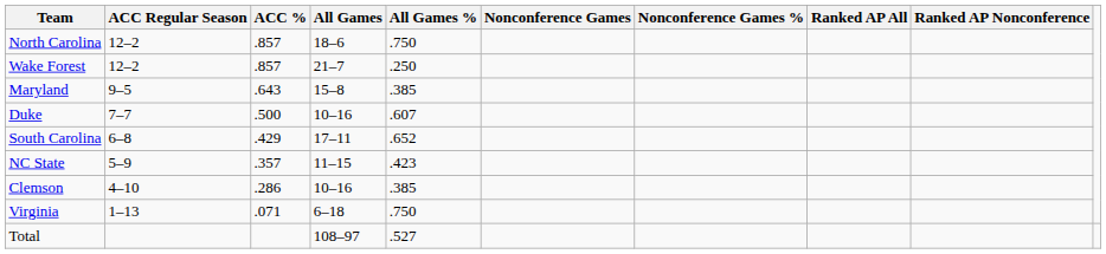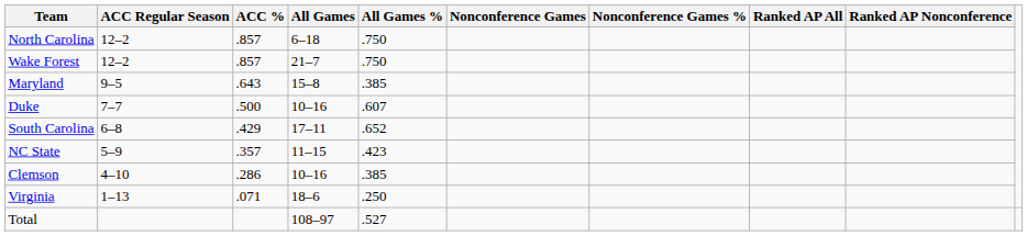 <table class="wikitable">
 <tr>
 <th>Team</th>
 <th>ACC Regular Season</th>
 <th>ACC %</th>
 <th>All Games</th>
 <th>All Games %</th>
 <th>Nonconference Games</th>
 <th>Nonconference Games %</th>
 <th>Ranked AP All</th>
 <th>Ranked AP Nonconference</th>
 </tr>
 <tr>
 <td><a href='#'>North Carolina</a></td>
 <td>12–2</td>
 <td>.857</td>
-<td>18–6</td>
+<td>6–18</td>
 <td>.750</td>
 <td></td>
 <td></td>
 <td></td>
 <td></td>
 </tr>
 <tr>
 <td><a href='#'>Wake Forest</a></td>
 <td>12–2</td>
 <td>.857</td>
 <td>21–7</td>
-<td>.250</td>
+<td>.750</td>
 <td></td>
 <td></td>
 <td></td>
 <td></td>
 </tr>
 <tr>
 <td><a href='#'>Maryland</a></td>
 <td>9–5</td>
 <td>.643</td>
 <td>15–8</td>
 <td>.385</td>
 <td></td>
 <td></td>
 <td></td>
 <td></td>
 </tr>
 <tr>
 <td><a href='#'>Duke</a></td>
 <td>7–7</td>
 <td>.500</td>
 <td>10–16</td>
 <td>.607</td>
 <td></td>
 <td></td>
 <td></td>
 <td></td>
 </tr>
 <tr>
 <td><a href='#'>South Carolina</a></td>
 <td>6–8</td>
 <td>.429</td>
 <td>17–11</td>
 <td>.652</td>
 <td></td>
 <td></td>
 <td></td>
 <td></td>
 </tr>
 <tr>
 <td><a href='#'>NC State</a></td>
 <td>5–9</td>
 <td>.357</td>
 <td>11–15</td>
 <td>.423</td>
 <td></td>
 <td></td>
 <td></td>
 <td></td>
 </tr>
 <tr>
 <td><a href='#'>Clemson</a></td>
 <td>4–10</td>
 <td>.286</td>
 <td>10–16</td>
 <td>.385</td>
 <td></td>
 <td></td>
 <td></td>
 <td></td>
 </tr>
 <tr>
 <td><a href='#'>Virginia</a></td>
 <td>1–13</td>
 <td>.071</td>
-<td>6–18</td>
-<td>.750</td>
+<td>18–6</td>
+<td>.250</td>
 <td></td>
 <td></td>
 <td></td>
 <td></td>
 </tr>
 <tr>
 <td>Total</td>
 <td></td>
 <td></td>
 <td>108–97</td>
 <td>.527</td>
 <td></td>
 <td></td>
 <td></td>
 <td></td>
 <td></td>
 </tr>
 </table>
